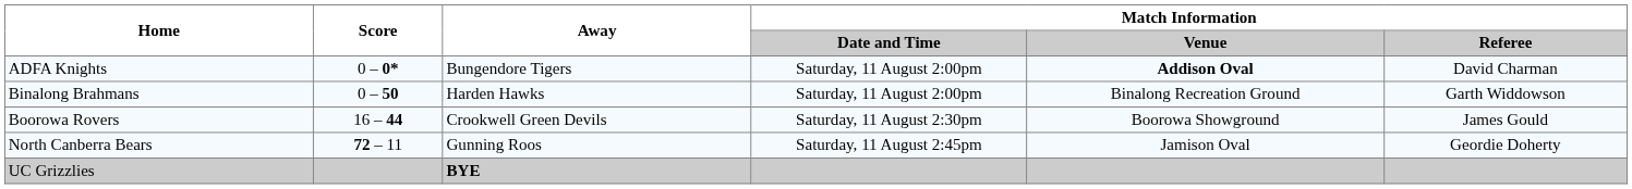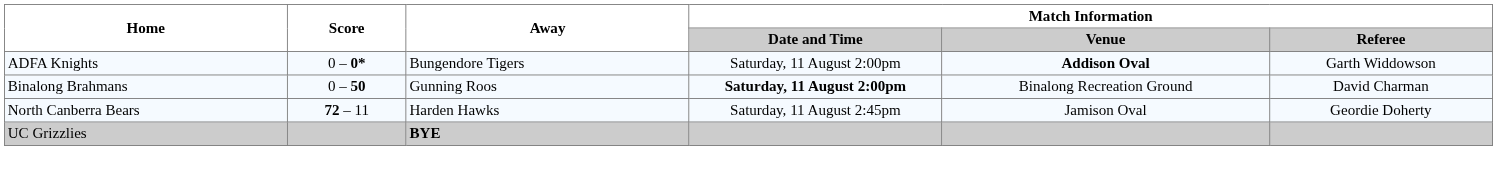 <table border="1" cellpadding="3" cellspacing="0" width="100%" style="border-collapse:collapse;  text-align:center;">
 <tr>
 <th rowspan="2" width="19%">Home</th>
 <th rowspan="2" width="8%">Score</th>
 <th rowspan="2" width="19%">Away</th>
 <th colspan="3">Match Information</th>
 </tr>
 <tr bgcolor="#CCCCCC">
 <th width="17%">Date and Time</th>
 <th width="22%">Venue</th>
 <th width="50%">Referee</th>
 </tr>
 <tr style="text-align:center; background:#f5faff;">
 <td align="left"> ADFA Knights</td>
 <td>0 – <strong>0*</strong></td>
 <td align="left"> Bungendore Tigers</td>
 <td>Saturday, 11 August 2:00pm</td>
 <td><strong>Addison Oval</strong></td>
-<td>David Charman</td>
+<td>Garth Widdowson</td>
 </tr>
 <tr style="text-align:center; background:#f5faff;">
 <td align="left"> Binalong Brahmans</td>
 <td>0 – <strong>50</strong></td>
-<td align="left"> Harden Hawks</td>
-<td>Saturday, 11 August 2:00pm</td>
+<td align="left"> Gunning Roos</td>
+<td><strong>Saturday, 11 August 2:00pm</strong></td>
 <td>Binalong Recreation Ground</td>
-<td>Garth Widdowson</td>
-</tr>
-<tr style="text-align:center; background:#f5faff;">
-<td align="left"> Boorowa Rovers</td>
-<td>16 – <strong>44</strong></td>
-<td align="left"> Crookwell Green Devils</td>
-<td>Saturday, 11 August 2:30pm</td>
-<td>Boorowa Showground</td>
-<td>James Gould</td>
+<td>David Charman</td>
 </tr>
 <tr style="text-align:center; background:#f5faff;">
 <td align="left"> North Canberra Bears</td>
 <td><strong>72</strong> – 11</td>
-<td align="left"> Gunning Roos</td>
+<td align="left"> Harden Hawks</td>
 <td>Saturday, 11 August 2:45pm</td>
 <td>Jamison Oval</td>
 <td>Geordie Doherty</td>
 </tr>
 <tr style="text-align:center; background:#CCCCCC;">
 <td align="left"><strong></strong> UC Grizzlies</td>
 <td></td>
 <td align="left"><strong>BYE</strong></td>
 <td></td>
 <td></td>
 <td></td>
 </tr>
 </table>
